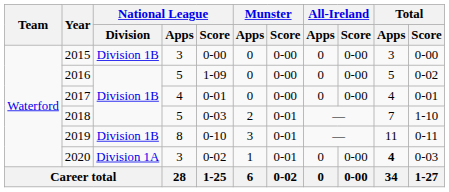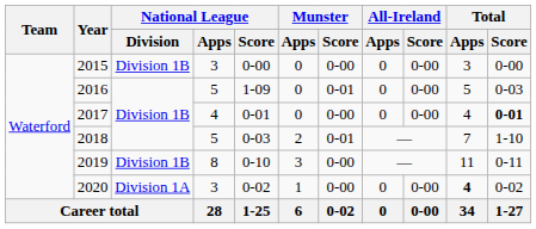 <table class="wikitable" style="text-align:center">
 <tr>
 <th rowspan="2">Team</th>
 <th rowspan="2">Year</th>
 <th colspan="3"><a href='#'>National League</a></th>
 <th colspan="2"><a href='#'>Munster</a></th>
 <th colspan="2"><a href='#'>All-Ireland</a></th>
 <th colspan="2">Total</th>
 </tr>
 <tr>
 <th>Division</th>
 <th>Apps</th>
 <th>Score</th>
 <th>Apps</th>
 <th>Score</th>
 <th>Apps</th>
 <th>Score</th>
 <th>Apps</th>
 <th>Score</th>
 </tr>
 <tr>
 <td rowspan="6"><a href='#'>Waterford</a></td>
 <td>2015</td>
 <td rowspan="1"><a href='#'>Division 1B</a></td>
 <td>3</td>
 <td>0-00</td>
 <td>0</td>
 <td>0-00</td>
 <td>0</td>
 <td>0-00</td>
 <td>3</td>
 <td>0-00</td>
 </tr>
 <tr>
 <td>2016</td>
 <td rowspan="3"><a href='#'>Division 1B</a></td>
 <td>5</td>
 <td>1-09</td>
 <td>0</td>
-<td>0-00</td>
+<td>0-01</td>
 <td>0</td>
 <td>0-00</td>
 <td>5</td>
-<td>0-02</td>
+<td>0-03</td>
 </tr>
 <tr>
 <td>2017</td>
 <td>4</td>
 <td>0-01</td>
 <td>0</td>
 <td>0-00</td>
 <td>0</td>
 <td>0-00</td>
 <td>4</td>
-<td>0-01</td>
+<td><strong>0-01</strong></td>
 </tr>
 <tr>
 <td>2018</td>
 <td>5</td>
 <td>0-03</td>
 <td>2</td>
 <td>0-01</td>
 <td colspan=2>—</td>
 <td>7</td>
 <td>1-10</td>
 </tr>
 <tr>
 <td>2019</td>
 <td rowspan="1"><a href='#'>Division 1B</a></td>
 <td>8</td>
 <td>0-10</td>
 <td>3</td>
-<td>0-01</td>
+<td>0-00</td>
 <td colspan=2>—</td>
 <td>11</td>
 <td>0-11</td>
 </tr>
 <tr>
 <td>2020</td>
 <td rowspan="1"><a href='#'>Division 1A</a></td>
 <td>3</td>
 <td>0-02</td>
 <td>1</td>
-<td>0-01</td>
+<td>0-00</td>
 <td>0</td>
 <td>0-00</td>
 <td><strong>4</strong></td>
-<td>0-03</td>
+<td>0-02</td>
 </tr>
 <tr>
 <th colspan="3">Career total</th>
 <th>28</th>
 <th>1-25</th>
 <th>6</th>
 <th>0-02</th>
 <th>0</th>
 <th>0-00</th>
 <th>34</th>
 <th>1-27</th>
 </tr>
 </table>
